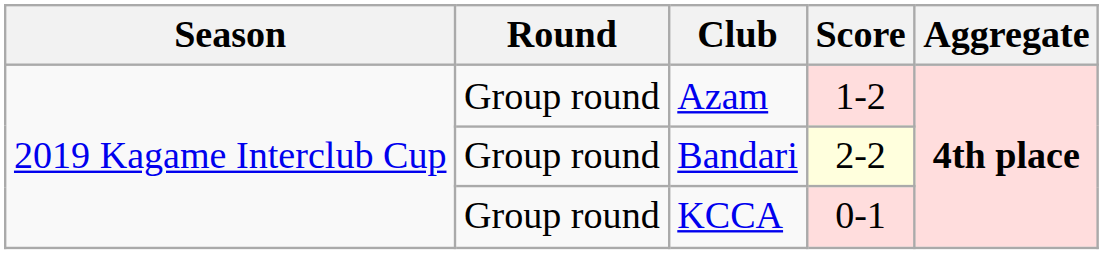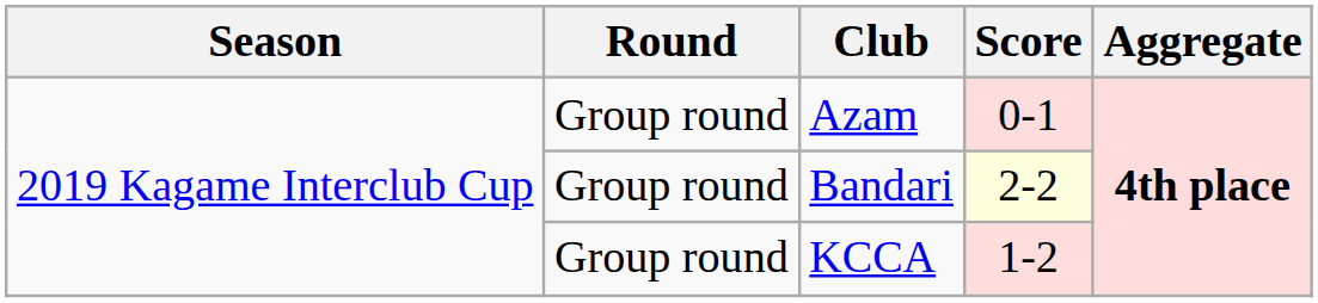 <table class="wikitable">
 <tr>
 <th>Season</th>
 <th>Round</th>
 <th>Club</th>
 <th>Score</th>
 <th>Aggregate</th>
 </tr>
 <tr>
 <td rowspan=3><a href='#'>2019 Kagame Interclub Cup</a></td>
 <td align=center>Group round</td>
 <td> <a href='#'>Azam</a></td>
-<td style="background:#fdd; text-align:center;">1-2</td>
+<td style="background:#fdd; text-align:center;">0-1</td>
 <td bgcolor="#ffdddd" rowspan=3 align="center"><strong>4th place</strong></td>
 </tr>
 <tr>
 <td align=center>Group round</td>
 <td> <a href='#'>Bandari</a></td>
 <td style="background:#ffd; text-align:center;">2-2</td>
 </tr>
 <tr>
 <td align=center>Group round</td>
 <td> <a href='#'>KCCA</a></td>
-<td style="background:#fdd; text-align:center;">0-1</td>
+<td style="background:#fdd; text-align:center;">1-2</td>
 </tr>
 </table>
